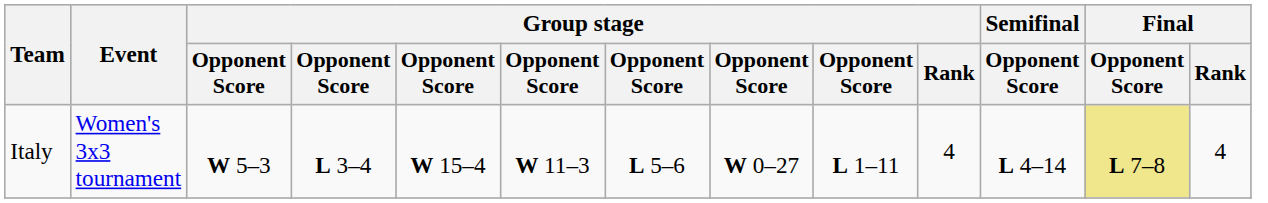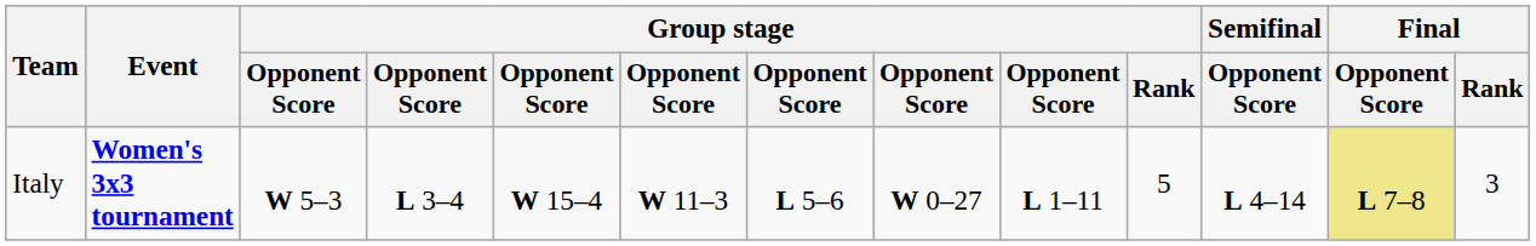 <table class="wikitable" style="font-size:90%">
 <tr>
 <th rowspan=2>Team</th>
 <th rowspan=2>Event</th>
 <th colspan=8>Group stage</th>
 <th>Semifinal</th>
 <th colspan=2>Final</th>
 </tr>
 <tr style="font-size:95%">
 <th>Opponent<br>Score</th>
 <th>Opponent<br>Score</th>
 <th>Opponent<br>Score</th>
 <th>Opponent<br>Score</th>
 <th>Opponent<br>Score</th>
 <th>Opponent<br>Score</th>
 <th>Opponent<br>Score</th>
 <th>Rank</th>
 <th>Opponent<br>Score</th>
 <th>Opponent<br>Score</th>
 <th>Rank</th>
 </tr>
 <tr align=center>
 <td align=left>Italy</td>
-<td align=left><a href='#'>Women's 3x3 tournament</a></td>
+<td align=left><strong><a href='#'>Women's 3x3 tournament</a></strong></td>
 <td><br><strong>W</strong> 5–3</td>
 <td><br><strong>L</strong> 3–4</td>
 <td><br><strong>W</strong> 15–4</td>
 <td><br><strong>W</strong> 11–3</td>
 <td><br><strong>L</strong> 5–6 </td>
 <td><br><strong>W</strong> 0–27</td>
 <td><br><strong>L</strong> 1–11</td>
-<td>4</td>
+<td>5</td>
 <td><br><strong>L</strong> 4–14</td>
 <td style="background: khaki;"><br><strong>L</strong> 7–8</td>
-<td>4</td>
+<td>3</td>
 </tr>
 </table>
